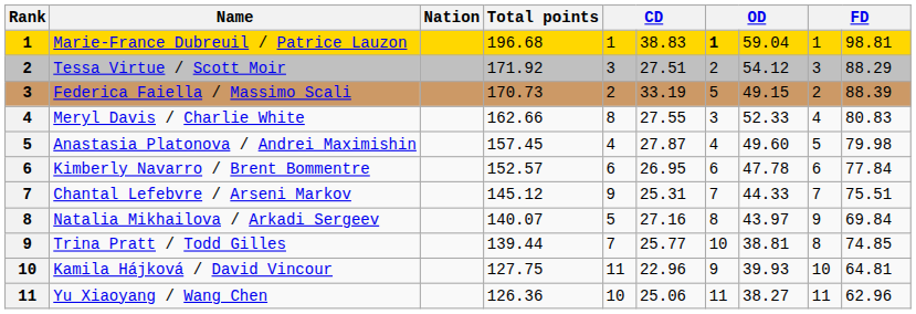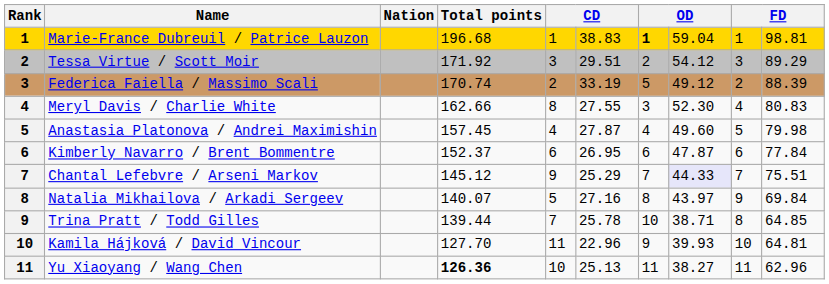 <table class="wikitable">
 <tr>
 <th>Rank</th>
 <th>Name</th>
 <th>Nation</th>
 <th>Total points</th>
 <th colspan="2" width="80px"><a href='#'>CD</a></th>
 <th colspan="2" width="80px"><a href='#'>OD</a></th>
 <th colspan="2" width="80px"><a href='#'>FD</a></th>
 </tr>
 <tr bgcolor="gold">
 <td align="center"><strong>1</strong></td>
 <td><a href='#'>Marie-France Dubreuil</a> / <a href='#'>Patrice Lauzon</a></td>
 <td></td>
 <td>196.68</td>
 <td>1</td>
 <td>38.83</td>
 <td><strong>1</strong></td>
 <td>59.04</td>
 <td>1</td>
 <td>98.81</td>
 </tr>
 <tr bgcolor="silver">
 <td align="center"><strong>2</strong></td>
 <td><a href='#'>Tessa Virtue</a> / <a href='#'>Scott Moir</a></td>
 <td></td>
 <td>171.92</td>
 <td>3</td>
-<td>27.51</td>
+<td>29.51</td>
 <td>2</td>
 <td>54.12</td>
 <td>3</td>
-<td>88.29</td>
+<td>89.29</td>
 </tr>
 <tr bgcolor="cc9966">
 <td align="center"><strong>3</strong></td>
 <td><a href='#'>Federica Faiella</a> / <a href='#'>Massimo Scali</a></td>
 <td></td>
-<td>170.73</td>
+<td>170.74</td>
 <td>2</td>
 <td>33.19</td>
 <td>5</td>
-<td>49.15</td>
+<td>49.12</td>
 <td>2</td>
 <td>88.39</td>
 </tr>
 <tr>
 <th>4</th>
 <td><a href='#'>Meryl Davis</a> / <a href='#'>Charlie White</a></td>
 <td></td>
 <td>162.66</td>
 <td>8</td>
 <td>27.55</td>
 <td>3</td>
-<td>52.33</td>
+<td>52.30</td>
 <td>4</td>
 <td>80.83</td>
 </tr>
 <tr>
 <th>5</th>
 <td><a href='#'>Anastasia Platonova</a> / <a href='#'>Andrei Maximishin</a></td>
 <td></td>
 <td>157.45</td>
 <td>4</td>
 <td>27.87</td>
 <td>4</td>
 <td>49.60</td>
 <td>5</td>
 <td>79.98</td>
 </tr>
 <tr>
 <th>6</th>
 <td><a href='#'>Kimberly Navarro</a> / <a href='#'>Brent Bommentre</a></td>
 <td></td>
-<td>152.57</td>
+<td>152.37</td>
 <td>6</td>
 <td>26.95</td>
 <td>6</td>
-<td>47.78</td>
+<td>47.87</td>
 <td>6</td>
 <td>77.84</td>
 </tr>
 <tr>
 <th>7</th>
 <td><a href='#'>Chantal Lefebvre</a> / <a href='#'>Arseni Markov</a></td>
 <td></td>
 <td>145.12</td>
 <td>9</td>
-<td>25.31</td>
+<td>25.29</td>
 <td>7</td>
-<td>44.33</td>
+<td style="background: lavender;">44.33</td>
 <td>7</td>
 <td>75.51</td>
 </tr>
 <tr>
 <th>8</th>
 <td><a href='#'>Natalia Mikhailova</a> / <a href='#'>Arkadi Sergeev</a></td>
 <td></td>
 <td>140.07</td>
 <td>5</td>
 <td>27.16</td>
 <td>8</td>
 <td>43.97</td>
 <td>9</td>
 <td>69.84</td>
 </tr>
 <tr>
 <th>9</th>
 <td><a href='#'>Trina Pratt</a> / <a href='#'>Todd Gilles</a></td>
 <td></td>
 <td>139.44</td>
 <td>7</td>
-<td>25.77</td>
+<td>25.78</td>
 <td>10</td>
-<td>38.81</td>
+<td>38.71</td>
 <td>8</td>
-<td>74.85</td>
+<td>64.85</td>
 </tr>
 <tr>
 <th>10</th>
 <td><a href='#'>Kamila Hájková</a> / <a href='#'>David Vincour</a></td>
 <td></td>
-<td>127.75</td>
+<td>127.70</td>
 <td>11</td>
 <td>22.96</td>
 <td>9</td>
 <td>39.93</td>
 <td>10</td>
 <td>64.81</td>
 </tr>
 <tr>
 <th>11</th>
 <td><a href='#'>Yu Xiaoyang</a> / <a href='#'>Wang Chen</a></td>
 <td></td>
-<td>126.36</td>
+<td><strong>126.36</strong></td>
 <td>10</td>
-<td>25.06</td>
+<td>25.13</td>
 <td>11</td>
 <td>38.27</td>
 <td>11</td>
 <td>62.96</td>
 </tr>
 </table>
